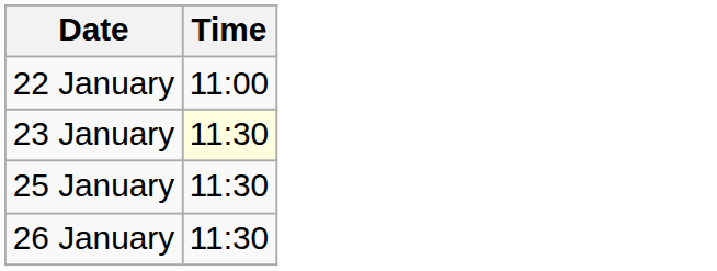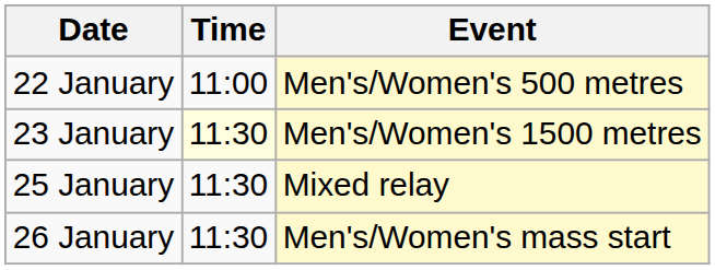 <table class=wikitable>
 <tr>
 <th>Date</th>
 <th>Time</th>
+<th>Event</th>
 </tr>
 <tr>
 <td>22 January</td>
 <td>11:00</td>
+<td style="background:lemonchiffon">Men's/Women's 500 metres</td>
 </tr>
 <tr>
 <td>23 January</td>
 <td style="background: lightyellow;">11:30</td>
+<td style="background:lemonchiffon">Men's/Women's 1500 metres</td>
 </tr>
 <tr>
 <td>25 January</td>
 <td>11:30</td>
+<td style="background:lemonchiffon">Mixed relay</td>
 </tr>
 <tr>
 <td>26 January</td>
 <td>11:30</td>
+<td style="background:lemonchiffon">Men's/Women's mass start</td>
 </tr>
 </table>
